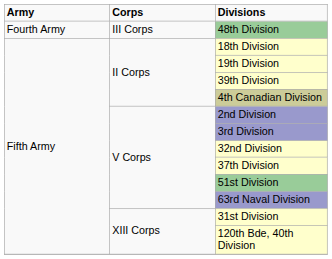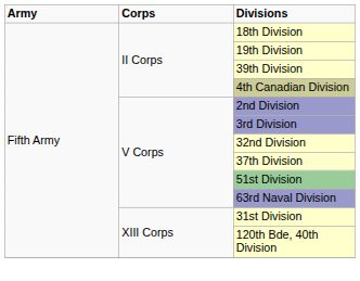 <table class="wikitable">
 <tr>
 <td width="150pt"><strong>Army</strong></td>
 <td width="150pt"><strong>Corps</strong></td>
 <td width="160pt"><strong>Divisions</strong></td>
-</tr>
-<tr>
-<td>Fourth Army</td>
-<td>III Corps</td>
-<td style="background:#99CC99;">48th Division</td>
 </tr>
 <tr>
 <td rowspan="12">Fifth Army</td>
 <td rowspan="4">II Corps</td>
 <td style="background:#FFFFCC;">18th Division</td>
 </tr>
 <tr>
 <td style="background:#FFFFCC;">19th Division</td>
 </tr>
 <tr>
 <td style="background:#FFFFCC;">39th Division</td>
 </tr>
 <tr>
 <td style="background:#CCCC99;">4th Canadian Division</td>
 </tr>
 <tr>
 <td rowspan="6">V Corps</td>
 <td style="background:#9999CC">2nd Division</td>
 </tr>
 <tr>
 <td style="background:#9999CC">3rd Division</td>
 </tr>
 <tr>
 <td style="background:#FFFFCC;">32nd Division</td>
 </tr>
 <tr>
 <td style="background:#FFFFCC;">37th Division</td>
 </tr>
 <tr>
 <td style="background:#99CC99">51st Division</td>
 </tr>
 <tr>
 <td style="background:#9999CC;">63rd Naval Division</td>
 </tr>
 <tr>
 <td rowspan="2">XIII Corps</td>
 <td style="background:#FFFFCC;">31st Division</td>
 </tr>
 <tr>
 <td style="background:#FFFFCC;">120th Bde, 40th Division</td>
 </tr>
 <tr>
 </tr>
 </table>
